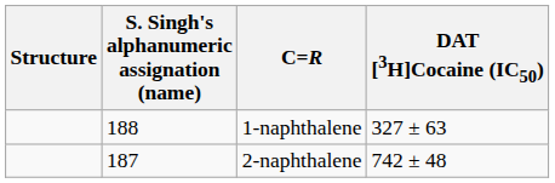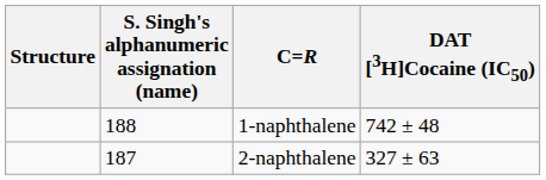 <table class="wikitable sortable">
 <tr>
 <th>Structure</th>
 <th>S. Singh's<br>alphanumeric<br>assignation<br>(name)</th>
 <th>C=<em>R</em></th>
 <th>DAT<br>[<sup>3</sup>H]Cocaine (IC<sub>50</sub>)</th>
 </tr>
 <tr>
 <td></td>
 <td>188</td>
 <td>1-naphthalene</td>
-<td>327 ± 63</td>
+<td>742 ± 48</td>
 </tr>
 <tr>
 <td></td>
 <td>187</td>
 <td>2-naphthalene</td>
-<td>742 ± 48</td>
+<td>327 ± 63</td>
 </tr>
 </table>
